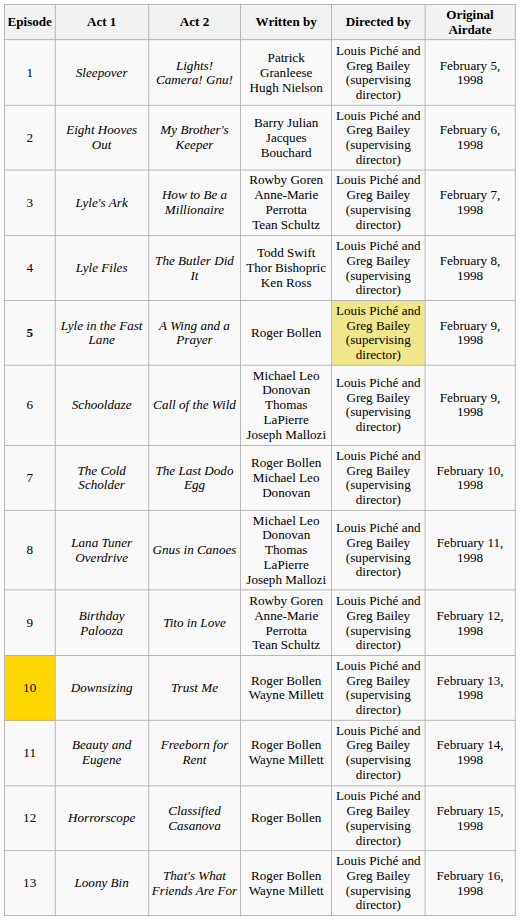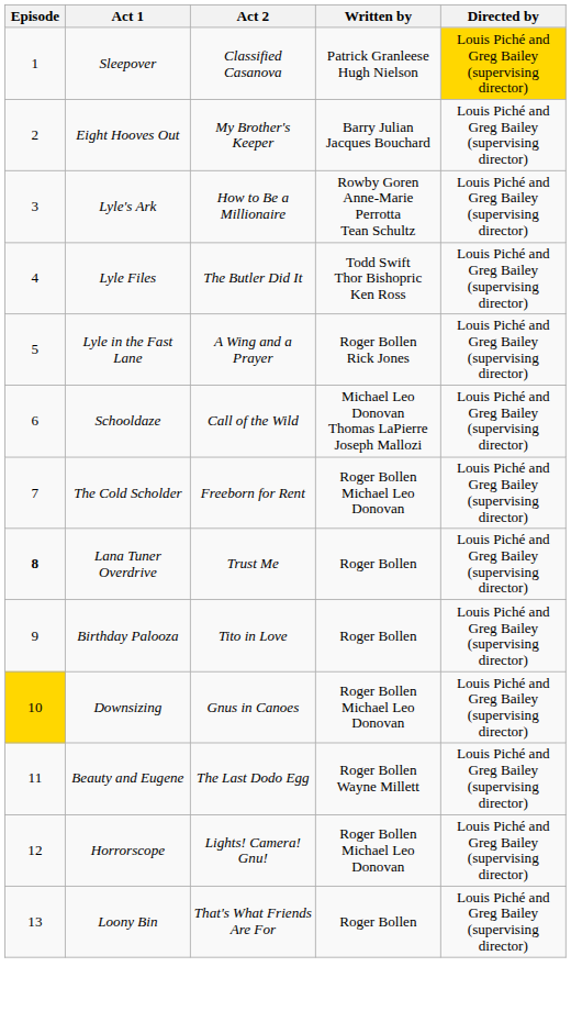 <table class="wikitable" style="width:100%; text-align:center">
 <tr>
 <th width=5%>Episode</th>
 <th width=19%>Act 1</th>
 <th width=19%>Act 2</th>
 <th width=19%>Written by</th>
 <th width=19%>Directed by</th>
-<th width=19%>Original Airdate</th>
 </tr>
 <tr>
 <td>1</td>
 <td><em>Sleepover</em></td>
-<td><em>Lights! Camera! Gnu!</em></td>
+<td><em>Classified Casanova</em></td>
 <td>Patrick Granleese<br>Hugh Nielson</td>
-<td>Louis Piché and<br>Greg Bailey (supervising director)</td>
-<td>February 5, 1998</td>
+<td style="background: gold;">Louis Piché and<br>Greg Bailey (supervising director)</td>
 </tr>
 <tr>
 <td>2</td>
 <td><em>Eight Hooves Out</em></td>
 <td><em>My Brother's Keeper</em></td>
 <td>Barry Julian<br>Jacques Bouchard</td>
 <td>Louis Piché and<br>Greg Bailey (supervising director)</td>
-<td>February 6, 1998</td>
 </tr>
 <tr>
 <td>3</td>
 <td><em>Lyle's Ark</em></td>
 <td><em>How to Be a Millionaire</em></td>
 <td>Rowby Goren<br>Anne-Marie Perrotta<br>Tean Schultz</td>
 <td>Louis Piché and<br>Greg Bailey (supervising director)</td>
-<td>February 7, 1998</td>
 </tr>
 <tr>
 <td>4</td>
 <td><em>Lyle Files</em></td>
 <td><em>The Butler Did It</em></td>
 <td>Todd Swift<br>Thor Bishopric<br>Ken Ross</td>
 <td>Louis Piché and<br>Greg Bailey (supervising director)</td>
-<td>February 8, 1998</td>
 </tr>
 <tr>
-<td><strong>5</strong></td>
+<td>5</td>
 <td><em>Lyle in the Fast Lane</em></td>
 <td><em>A Wing and a Prayer</em></td>
-<td>Roger Bollen</td>
-<td style="background: khaki;">Louis Piché and<br>Greg Bailey (supervising director)</td>
-<td>February 9, 1998</td>
+<td>Roger Bollen<br>Rick Jones</td>
+<td>Louis Piché and<br>Greg Bailey (supervising director)</td>
 </tr>
 <tr>
 <td>6</td>
 <td><em>Schooldaze</em></td>
 <td><em>Call of the Wild</em></td>
 <td>Michael Leo Donovan<br>Thomas LaPierre<br>Joseph Mallozi</td>
 <td>Louis Piché and<br>Greg Bailey (supervising director)</td>
-<td>February 9, 1998</td>
 </tr>
 <tr>
 <td>7</td>
 <td><em>The Cold Scholder</em></td>
-<td><em>The Last Dodo Egg</em></td>
+<td><em>Freeborn for Rent</em></td>
 <td>Roger Bollen<br>Michael Leo Donovan</td>
 <td>Louis Piché and<br>Greg Bailey (supervising director)</td>
-<td>February 10, 1998</td>
 </tr>
 <tr>
-<td>8</td>
+<td><strong>8</strong></td>
 <td><em>Lana Tuner Overdrive</em></td>
-<td><em>Gnus in Canoes</em></td>
-<td>Michael Leo Donovan<br>Thomas LaPierre<br>Joseph Mallozi</td>
+<td><em>Trust Me</em></td>
+<td>Roger Bollen</td>
 <td>Louis Piché and<br>Greg Bailey (supervising director)</td>
-<td>February 11, 1998</td>
 </tr>
 <tr>
 <td>9</td>
 <td><em>Birthday Palooza</em></td>
 <td><em>Tito in Love</em></td>
-<td>Rowby Goren<br>Anne-Marie Perrotta<br>Tean Schultz</td>
+<td>Roger Bollen</td>
 <td>Louis Piché and<br>Greg Bailey (supervising director)</td>
-<td>February 12, 1998</td>
 </tr>
 <tr>
 <td style="background: gold;">10</td>
 <td><em>Downsizing</em></td>
-<td><em>Trust Me</em></td>
-<td>Roger Bollen<br>Wayne Millett</td>
+<td><em>Gnus in Canoes</em></td>
+<td>Roger Bollen<br>Michael Leo Donovan</td>
 <td>Louis Piché and<br>Greg Bailey (supervising director)</td>
-<td>February 13, 1998</td>
 </tr>
 <tr>
 <td>11</td>
 <td><em>Beauty and Eugene</em></td>
-<td><em>Freeborn for Rent</em></td>
+<td><em>The Last Dodo Egg</em></td>
 <td>Roger Bollen<br>Wayne Millett</td>
 <td>Louis Piché and<br>Greg Bailey (supervising director)</td>
-<td>February 14, 1998</td>
 </tr>
 <tr>
 <td>12</td>
 <td><em>Horrorscope</em></td>
-<td><em>Classified Casanova</em></td>
-<td>Roger Bollen</td>
+<td><em>Lights! Camera! Gnu!</em></td>
+<td>Roger Bollen<br>Michael Leo Donovan</td>
 <td>Louis Piché and<br>Greg Bailey (supervising director)</td>
-<td>February 15, 1998</td>
 </tr>
 <tr>
 <td>13</td>
 <td><em>Loony Bin</em></td>
 <td><em>That's What Friends Are For</em></td>
-<td>Roger Bollen<br>Wayne Millett</td>
+<td>Roger Bollen</td>
 <td>Louis Piché and<br>Greg Bailey (supervising director)</td>
-<td>February 16, 1998</td>
 </tr>
 </table>
